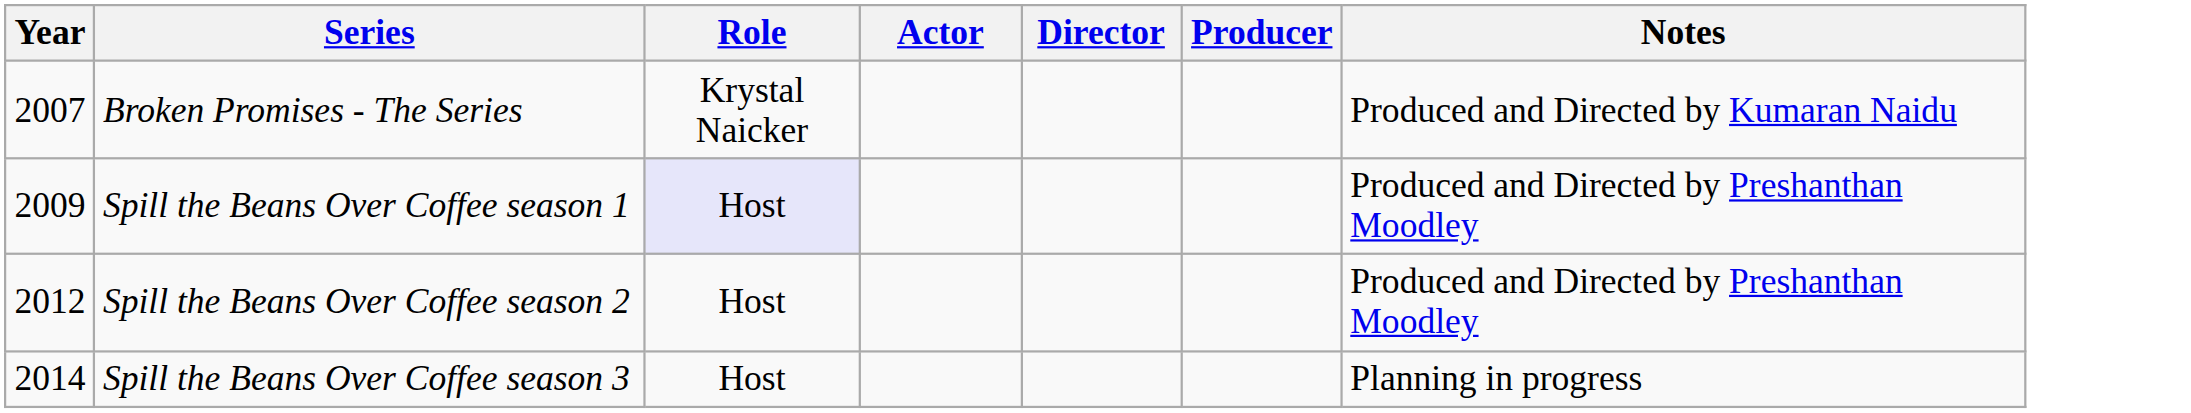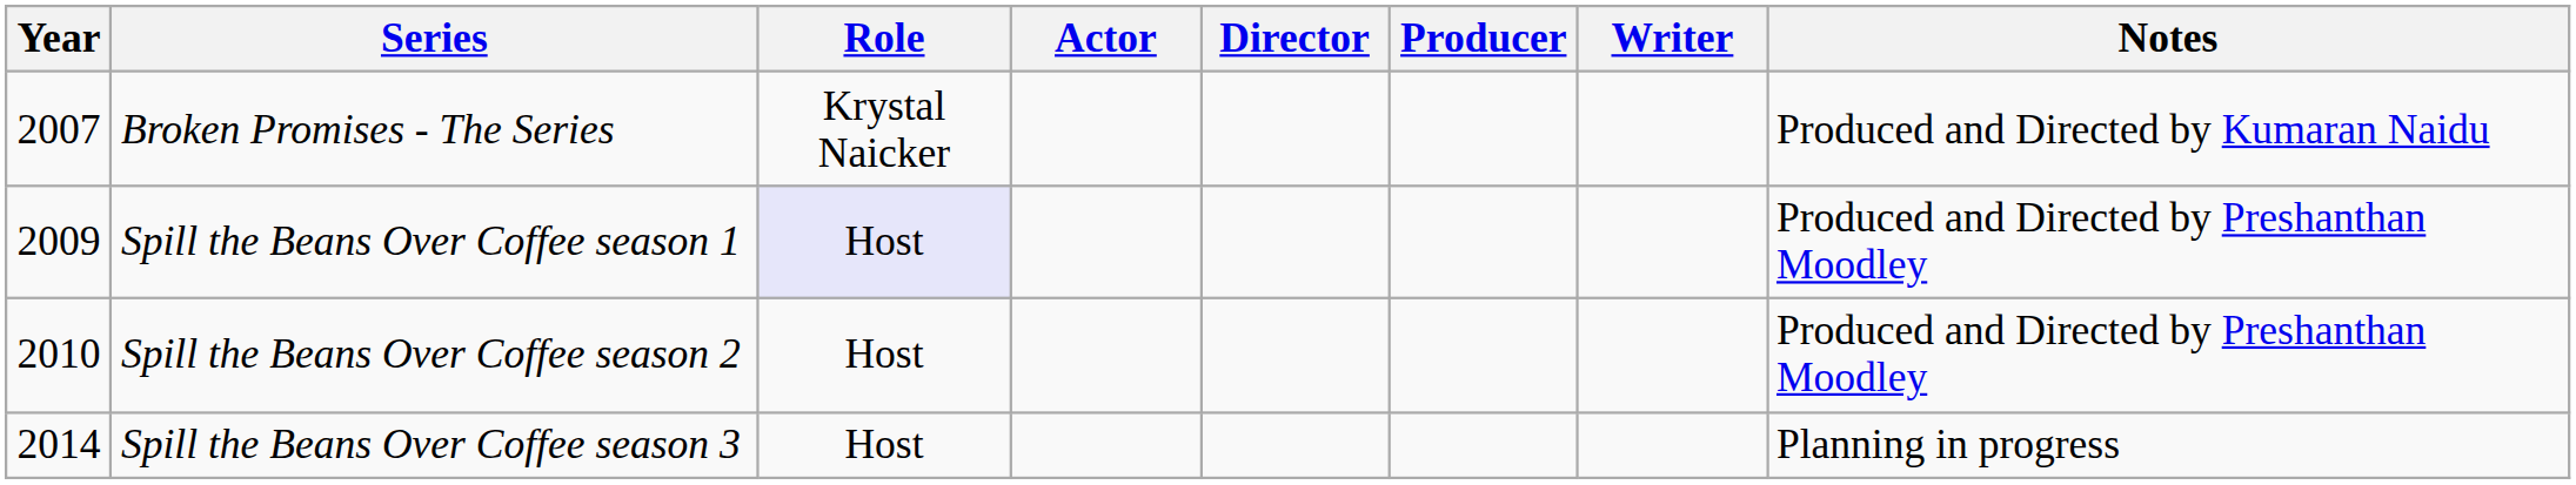 <table class="wikitable sortable" style="text-align:center">
 <tr>
 <th style="width:33px;">Year</th>
 <th style="width:240px;"><a href='#'>Series</a></th>
 <th style="width:90px;"><a href='#'>Role</a></th>
 <th style="width:65px;"><a href='#'>Actor</a></th>
 <th width=65><a href='#'>Director</a></th>
 <th width=65><a href='#'>Producer</a></th>
+<th width=65><a href='#'>Writer</a></th>
 <th width=300>Notes</th>
 </tr>
 <tr>
 <td>2007</td>
 <td style="text-align:left"><em>Broken Promises - The Series</em></td>
 <td>Krystal Naicker</td>
+<td></td>
 <td></td>
 <td></td>
 <td></td>
 <td style="text-align:left">Produced and Directed by <a href='#'>Kumaran Naidu</a></td>
 </tr>
 <tr>
 <td>2009</td>
 <td style="text-align:left"><em>Spill the Beans Over Coffee season 1</em></td>
 <td style="background: lavender;">Host</td>
 <td></td>
 <td></td>
 <td></td>
+<td></td>
 <td style="text-align:left">Produced and Directed by <a href='#'>Preshanthan Moodley</a></td>
 </tr>
 <tr>
-<td>2012</td>
+<td>2010</td>
 <td style="text-align:left"><em>Spill the Beans Over Coffee season 2</em></td>
 <td>Host</td>
+<td></td>
 <td></td>
 <td></td>
 <td></td>
 <td style="text-align:left">Produced and Directed by <a href='#'>Preshanthan Moodley</a></td>
 </tr>
 <tr>
 <td>2014</td>
 <td style="text-align:left"><em>Spill the Beans Over Coffee season 3</em></td>
 <td>Host</td>
 <td></td>
 <td></td>
 <td></td>
+<td></td>
 <td style="text-align:left">Planning in progress</td>
 </tr>
 </table>
